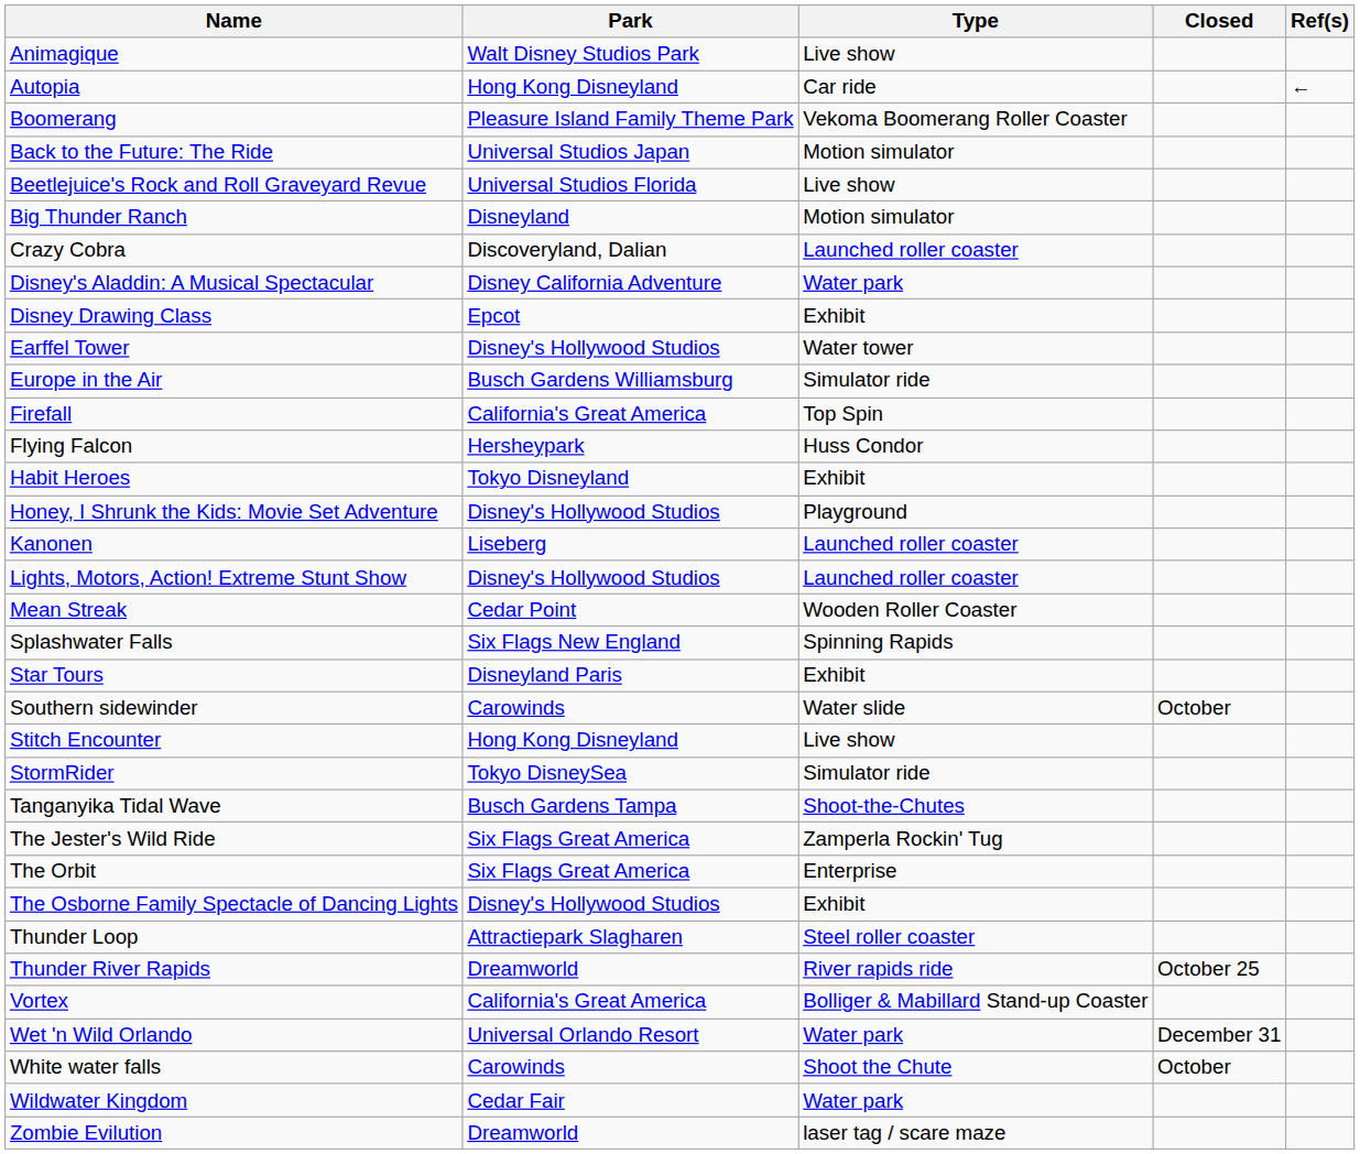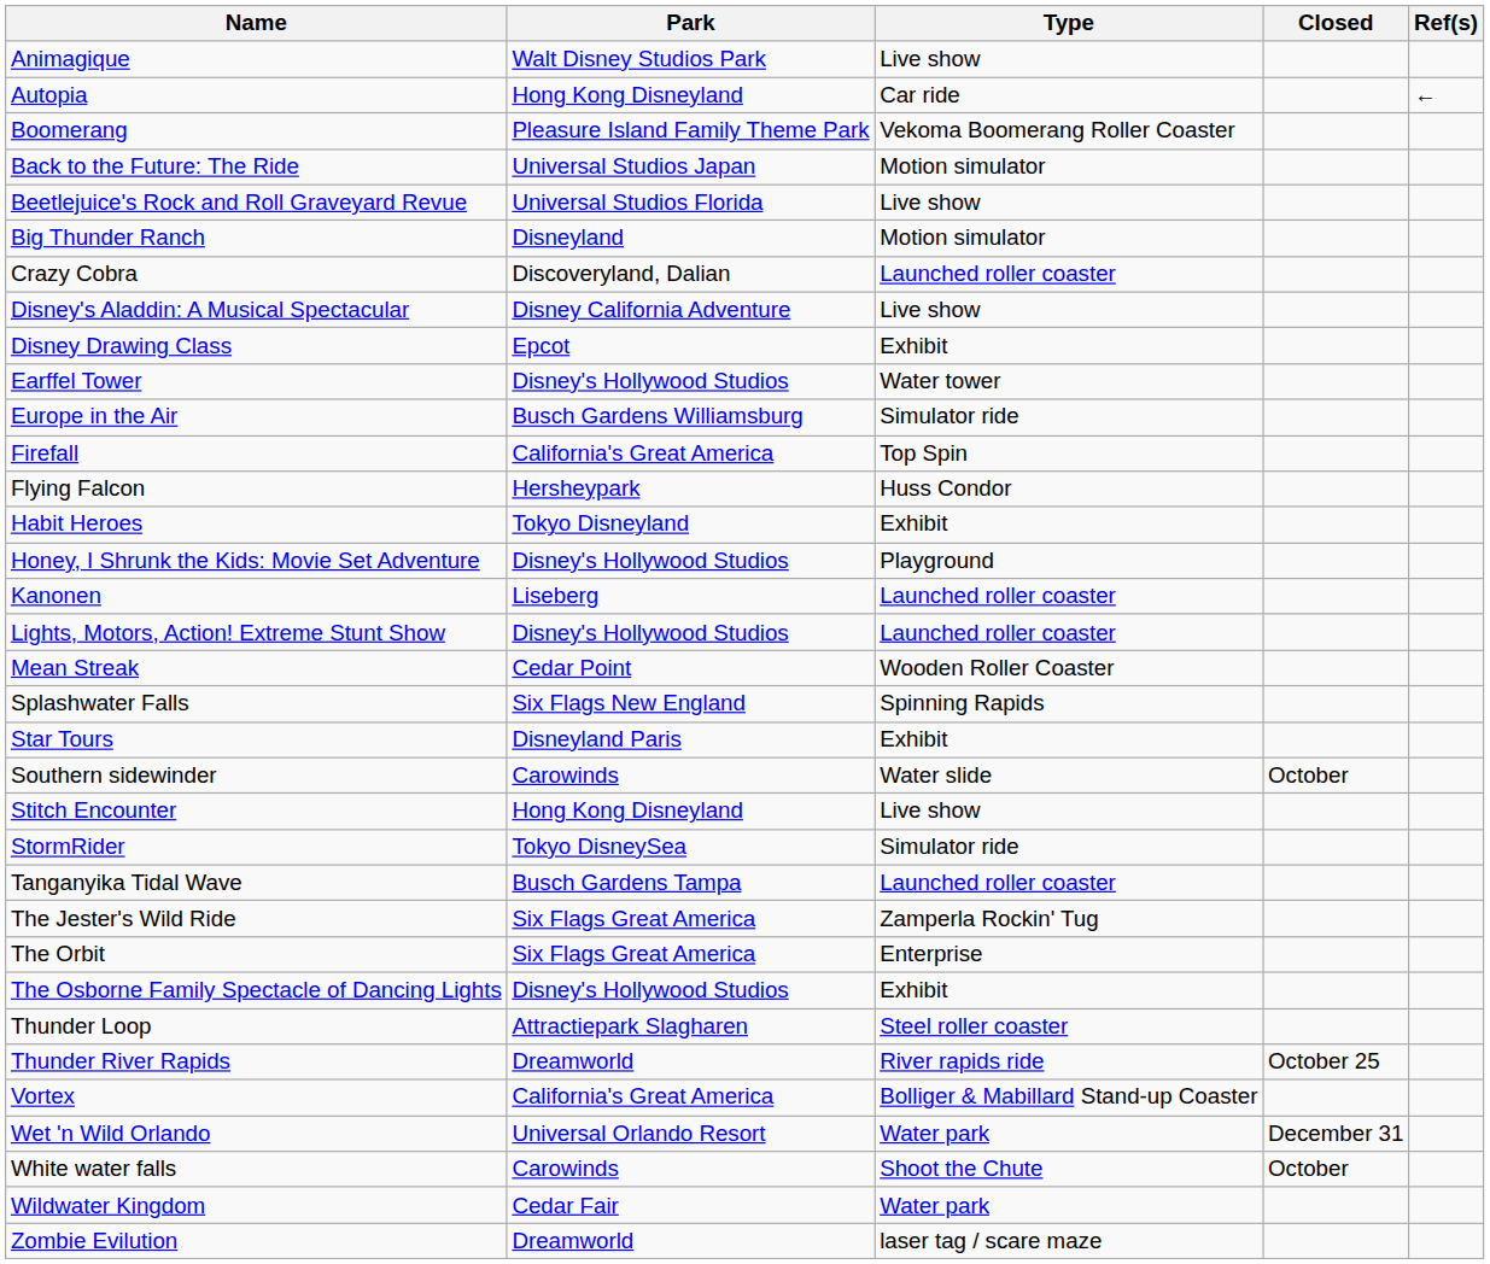 <table class="wikitable sortable">
 <tr>
 <th>Name</th>
 <th>Park</th>
 <th>Type</th>
 <th>Closed</th>
 <th>Ref(s)</th>
 </tr>
 <tr>
 <td><a href='#'>Animagique</a></td>
 <td><a href='#'>Walt Disney Studios Park</a></td>
 <td>Live show</td>
 <td></td>
 <td></td>
 </tr>
 <tr>
 <td><a href='#'>Autopia</a></td>
 <td><a href='#'>Hong Kong Disneyland</a></td>
 <td>Car ride</td>
 <td></td>
 <td>←</td>
 </tr>
 <tr>
 <td><a href='#'>Boomerang</a></td>
 <td><a href='#'>Pleasure Island Family Theme Park</a></td>
 <td>Vekoma Boomerang Roller Coaster</td>
 <td></td>
 <td></td>
 </tr>
 <tr>
 <td><a href='#'>Back to the Future: The Ride</a></td>
 <td><a href='#'>Universal Studios Japan</a></td>
 <td>Motion simulator</td>
 <td></td>
 <td></td>
 </tr>
 <tr>
 <td><a href='#'>Beetlejuice's Rock and Roll Graveyard Revue</a></td>
 <td><a href='#'>Universal Studios Florida</a></td>
 <td>Live show</td>
 <td></td>
 <td></td>
 </tr>
 <tr>
 <td><a href='#'>Big Thunder Ranch</a></td>
 <td><a href='#'>Disneyland</a></td>
 <td>Motion simulator</td>
 <td></td>
 <td></td>
 </tr>
 <tr>
 <td>Crazy Cobra</td>
 <td>Discoveryland, Dalian</td>
 <td><a href='#'>Launched roller coaster</a></td>
 <td></td>
 <td></td>
 </tr>
 <tr>
 <td><a href='#'>Disney's Aladdin: A Musical Spectacular</a></td>
 <td><a href='#'>Disney California Adventure</a></td>
-<td><a href='#'>Water park</a></td>
+<td>Live show</td>
 <td></td>
 <td></td>
 </tr>
 <tr>
 <td><a href='#'>Disney Drawing Class</a></td>
 <td><a href='#'>Epcot</a></td>
 <td>Exhibit</td>
 <td></td>
 <td></td>
 </tr>
 <tr>
 <td><a href='#'>Earffel Tower</a></td>
 <td><a href='#'>Disney's Hollywood Studios</a></td>
 <td>Water tower</td>
 <td></td>
 <td></td>
 </tr>
 <tr>
 <td><a href='#'>Europe in the Air</a></td>
 <td><a href='#'>Busch Gardens Williamsburg</a></td>
 <td>Simulator ride</td>
 <td></td>
 <td></td>
 </tr>
 <tr>
 <td><a href='#'>Firefall</a></td>
 <td><a href='#'>California's Great America</a></td>
 <td>Top Spin</td>
 <td></td>
 <td></td>
 </tr>
 <tr>
 <td>Flying Falcon</td>
 <td><a href='#'>Hersheypark</a></td>
 <td>Huss Condor</td>
 <td></td>
 <td></td>
 </tr>
 <tr>
 <td><a href='#'>Habit Heroes</a></td>
 <td><a href='#'>Tokyo Disneyland</a></td>
 <td>Exhibit</td>
 <td></td>
 <td></td>
 </tr>
 <tr>
 <td><a href='#'>Honey, I Shrunk the Kids: Movie Set Adventure</a></td>
 <td><a href='#'>Disney's Hollywood Studios</a></td>
 <td>Playground</td>
 <td></td>
 <td></td>
 </tr>
 <tr>
 <td><a href='#'>Kanonen</a></td>
 <td><a href='#'>Liseberg</a></td>
 <td><a href='#'>Launched roller coaster</a></td>
 <td></td>
 <td></td>
 </tr>
 <tr>
 <td><a href='#'>Lights, Motors, Action! Extreme Stunt Show</a></td>
 <td><a href='#'>Disney's Hollywood Studios</a></td>
 <td><a href='#'>Launched roller coaster</a></td>
 <td></td>
 <td></td>
 </tr>
 <tr>
 <td><a href='#'>Mean Streak</a></td>
 <td><a href='#'>Cedar Point</a></td>
 <td>Wooden Roller Coaster</td>
 <td></td>
 <td></td>
 </tr>
 <tr>
 <td>Splashwater Falls</td>
 <td><a href='#'>Six Flags New England</a></td>
 <td>Spinning Rapids</td>
 <td></td>
 <td></td>
 </tr>
 <tr>
 <td><a href='#'>Star Tours</a></td>
 <td><a href='#'>Disneyland Paris</a></td>
 <td>Exhibit</td>
 <td></td>
 <td></td>
 </tr>
 <tr>
 <td>Southern sidewinder</td>
 <td><a href='#'>Carowinds</a></td>
 <td>Water slide</td>
 <td>October</td>
 <td></td>
 </tr>
 <tr>
 <td><a href='#'>Stitch Encounter</a></td>
 <td><a href='#'>Hong Kong Disneyland</a></td>
 <td>Live show</td>
 <td></td>
 <td></td>
 </tr>
 <tr>
 <td><a href='#'>StormRider</a></td>
 <td><a href='#'>Tokyo DisneySea</a></td>
 <td>Simulator ride</td>
 <td></td>
 <td></td>
 </tr>
 <tr>
 <td>Tanganyika Tidal Wave</td>
 <td><a href='#'>Busch Gardens Tampa</a></td>
-<td><a href='#'>Shoot-the-Chutes</a></td>
+<td><a href='#'>Launched roller coaster</a></td>
 <td></td>
 <td></td>
 </tr>
 <tr>
 <td>The Jester's Wild Ride</td>
 <td><a href='#'>Six Flags Great America</a></td>
 <td>Zamperla Rockin' Tug</td>
 <td></td>
 <td></td>
 </tr>
 <tr>
 <td>The Orbit</td>
 <td><a href='#'>Six Flags Great America</a></td>
 <td>Enterprise</td>
 <td></td>
 <td></td>
 </tr>
 <tr>
 <td><a href='#'>The Osborne Family Spectacle of Dancing Lights</a></td>
 <td><a href='#'>Disney's Hollywood Studios</a></td>
 <td>Exhibit</td>
 <td></td>
 <td></td>
 </tr>
 <tr>
 <td>Thunder Loop</td>
 <td><a href='#'>Attractiepark Slagharen</a></td>
 <td><a href='#'>Steel roller coaster</a></td>
 <td></td>
 <td></td>
 </tr>
 <tr>
 <td><a href='#'>Thunder River Rapids</a></td>
 <td><a href='#'>Dreamworld</a></td>
 <td><a href='#'>River rapids ride</a></td>
 <td>October 25</td>
 <td></td>
 </tr>
 <tr>
 <td><a href='#'>Vortex</a></td>
 <td><a href='#'>California's Great America</a></td>
 <td><a href='#'>Bolliger & Mabillard</a> Stand-up Coaster</td>
 <td></td>
 <td></td>
 </tr>
 <tr>
 <td><a href='#'>Wet 'n Wild Orlando</a></td>
 <td><a href='#'>Universal Orlando Resort</a></td>
 <td><a href='#'>Water park</a></td>
 <td>December 31</td>
 <td></td>
 </tr>
 <tr>
 <td>White water falls</td>
 <td><a href='#'>Carowinds</a></td>
 <td><a href='#'>Shoot the Chute</a></td>
 <td>October</td>
 <td></td>
 </tr>
 <tr>
 <td><a href='#'>Wildwater Kingdom</a></td>
 <td><a href='#'>Cedar Fair</a></td>
 <td><a href='#'>Water park</a></td>
 <td></td>
 <td></td>
 </tr>
 <tr>
 <td><a href='#'>Zombie Evilution</a></td>
 <td><a href='#'>Dreamworld</a></td>
 <td>laser tag / scare maze</td>
 <td></td>
 <td></td>
 </tr>
 <tr>
 </tr>
 </table>
